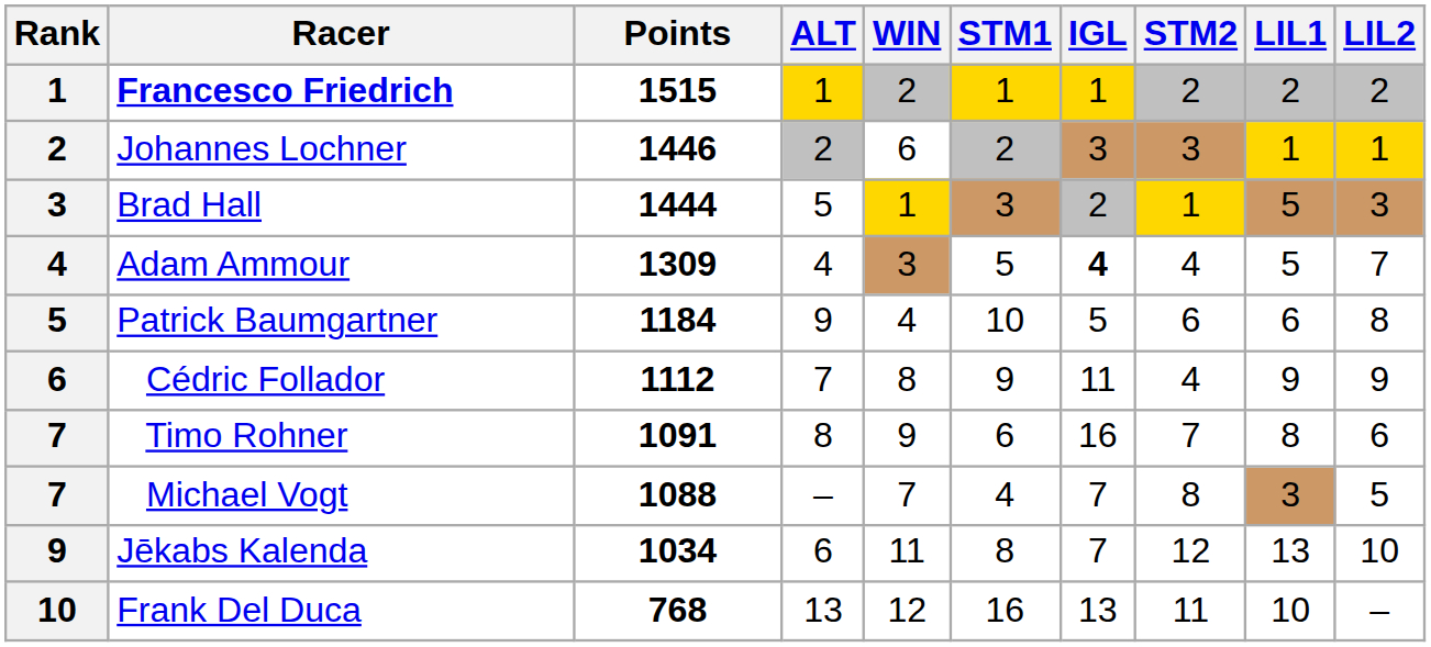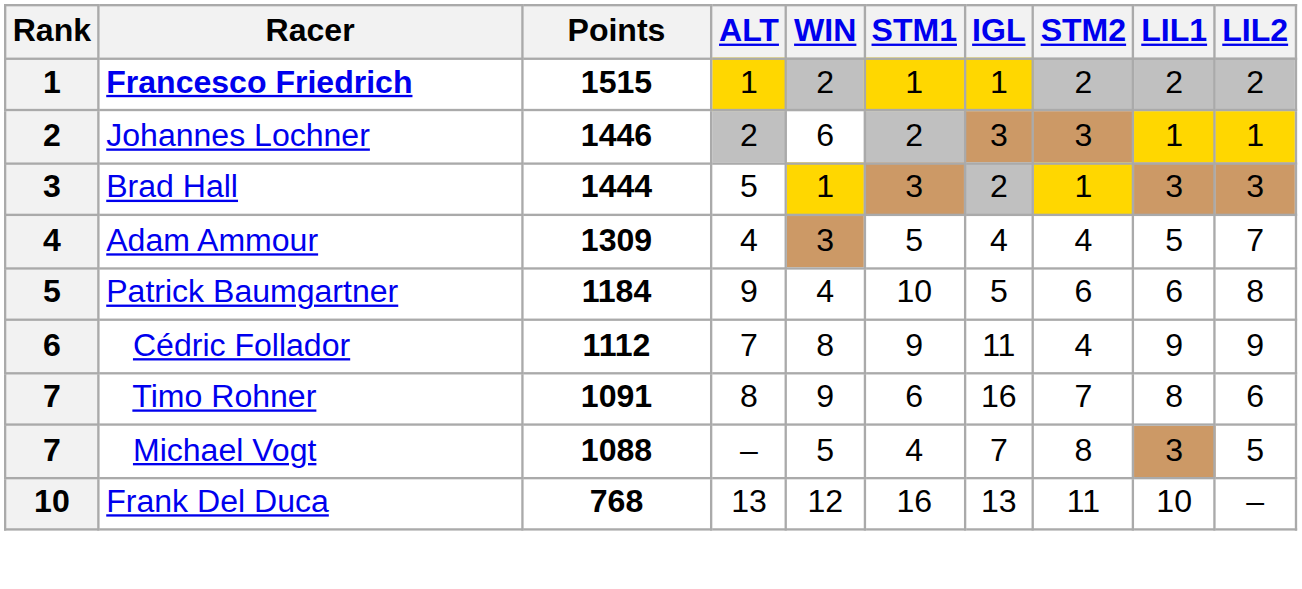 <table class="wikitable plainrowheaders" style="text-align:center; background:#fff; font-size:86%; line-height:16px; border:grey solid 1px; border-collapse:collapse;">
 <tr style="background-color:#E4E4E4">
 <th scope="col">Rank</th>
 <th scope="col" style="width:175px">Racer</th>
 <th scope="col" style="width:75px;">Points</th>
 <th scope="col"> <a href='#'>ALT</a></th>
 <th scope="col"> <a href='#'>WIN</a></th>
 <th scope="col"> <a href='#'>STM1</a></th>
 <th scope="col"> <a href='#'>IGL</a></th>
 <th scope="col"> <a href='#'>STM2</a></th>
 <th scope="col"> <a href='#'>LIL1</a></th>
 <th scope="col"> <a href='#'>LIL2</a></th>
 </tr>
 <tr>
 <th>1</th>
 <td style="text-align:left"><strong> <a href='#'>Francesco Friedrich</a></strong></td>
 <td><strong>1515</strong></td>
 <td style="background:gold">1</td>
 <td style="background:silver">2</td>
 <td style="background:gold">1</td>
 <td style="background:gold">1</td>
 <td style="background:silver">2</td>
 <td style="background:silver">2</td>
 <td style="background:silver">2</td>
 </tr>
 <tr>
 <th>2</th>
 <td style="text-align:left"> <a href='#'>Johannes Lochner</a></td>
 <td><strong>1446</strong></td>
 <td style="background:silver">2</td>
 <td>6</td>
 <td style="background:silver">2</td>
 <td style="background:#c96">3</td>
 <td style="background:#c96">3</td>
 <td style="background:gold">1</td>
 <td style="background:gold">1</td>
 </tr>
 <tr>
 <th>3</th>
 <td style="text-align:left"> <a href='#'>Brad Hall</a></td>
 <td><strong>1444</strong></td>
 <td>5</td>
 <td style="background:gold">1</td>
 <td style="background:#c96">3</td>
 <td style="background:silver">2</td>
 <td style="background:gold">1</td>
-<td style="background:#c96">5</td>
+<td style="background:#c96">3</td>
 <td style="background:#c96">3</td>
 </tr>
 <tr>
 <th>4</th>
 <td style="text-align:left"> <a href='#'>Adam Ammour</a></td>
 <td><strong>1309</strong></td>
 <td>4</td>
 <td style="background:#c96">3</td>
 <td>5</td>
-<td><strong>4</strong></td>
+<td>4</td>
 <td>4</td>
 <td>5</td>
 <td>7</td>
 </tr>
 <tr>
 <th>5</th>
 <td style="text-align:left"> <a href='#'>Patrick Baumgartner</a></td>
 <td><strong>1184</strong></td>
 <td>9</td>
 <td>4</td>
 <td>10</td>
 <td>5</td>
 <td>6</td>
 <td>6</td>
 <td>8</td>
 </tr>
 <tr>
 <th>6</th>
 <td style="text-align:left">   <a href='#'>Cédric Follador</a></td>
 <td><strong>1112</strong></td>
 <td>7</td>
 <td>8</td>
 <td>9</td>
 <td>11</td>
 <td>4</td>
 <td>9</td>
 <td>9</td>
 </tr>
 <tr>
 <th>7</th>
 <td style="text-align:left">   <a href='#'>Timo Rohner</a></td>
 <td><strong>1091</strong></td>
 <td>8</td>
 <td>9</td>
 <td>6</td>
 <td>16</td>
 <td>7</td>
 <td>8</td>
 <td>6</td>
 </tr>
 <tr>
 <th>7</th>
 <td style="text-align:left">   <a href='#'>Michael Vogt</a></td>
 <td><strong>1088</strong></td>
 <td>–</td>
-<td>7</td>
+<td>5</td>
 <td>4</td>
 <td>7</td>
 <td>8</td>
 <td style="background:#c96">3</td>
 <td>5</td>
-</tr>
-<tr>
-<th>9</th>
-<td style="text-align:left"> <a href='#'>Jēkabs Kalenda</a></td>
-<td><strong>1034</strong></td>
-<td>6</td>
-<td>11</td>
-<td>8</td>
-<td>7</td>
-<td>12</td>
-<td>13</td>
-<td>10</td>
 </tr>
 <tr>
 <th>10</th>
 <td style="text-align:left"> <a href='#'>Frank Del Duca</a></td>
 <td><strong>768</strong></td>
 <td>13</td>
 <td>12</td>
 <td>16</td>
 <td>13</td>
 <td>11</td>
 <td>10</td>
 <td>–</td>
 </tr>
 </table>
